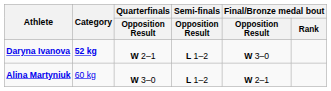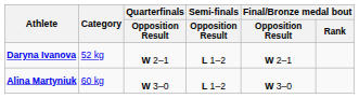 <table class="wikitable" style="text-align:center; font-size:90%">
 <tr>
 <th rowspan=2>Athlete</th>
 <th rowspan=2>Category</th>
 <th>Quarterfinals</th>
 <th>Semi-finals</th>
 <th colspan=2>Final/Bronze medal bout</th>
 </tr>
 <tr style="font-size:95%">
 <th>Opposition<br>Result</th>
 <th>Opposition<br>Result</th>
 <th>Opposition<br>Result</th>
 <th>Rank</th>
 </tr>
 <tr>
 <td align=left><strong><a href='#'>Daryna Ivanova</a></strong></td>
-<td align=left><strong><a href='#'>52 kg</a></strong></td>
+<td align=left><a href='#'>52 kg</a></td>
 <td><br> <strong>W</strong> 2–1</td>
 <td><br> <strong>L</strong> 1–2</td>
-<td><br> <strong>W</strong> 3–0</td>
+<td><br> <strong>W</strong> 2–1</td>
 <td></td>
 </tr>
 <tr>
 <td align=left><strong><a href='#'>Alina Martyniuk</a></strong></td>
 <td align=left><a href='#'>60 kg</a></td>
 <td><br> <strong>W</strong> 3–0</td>
 <td><br> <strong>L</strong> 1–2</td>
-<td><br> <strong>W</strong> 2–1</td>
+<td><br> <strong>W</strong> 3–0</td>
 <td></td>
 </tr>
 </table>
